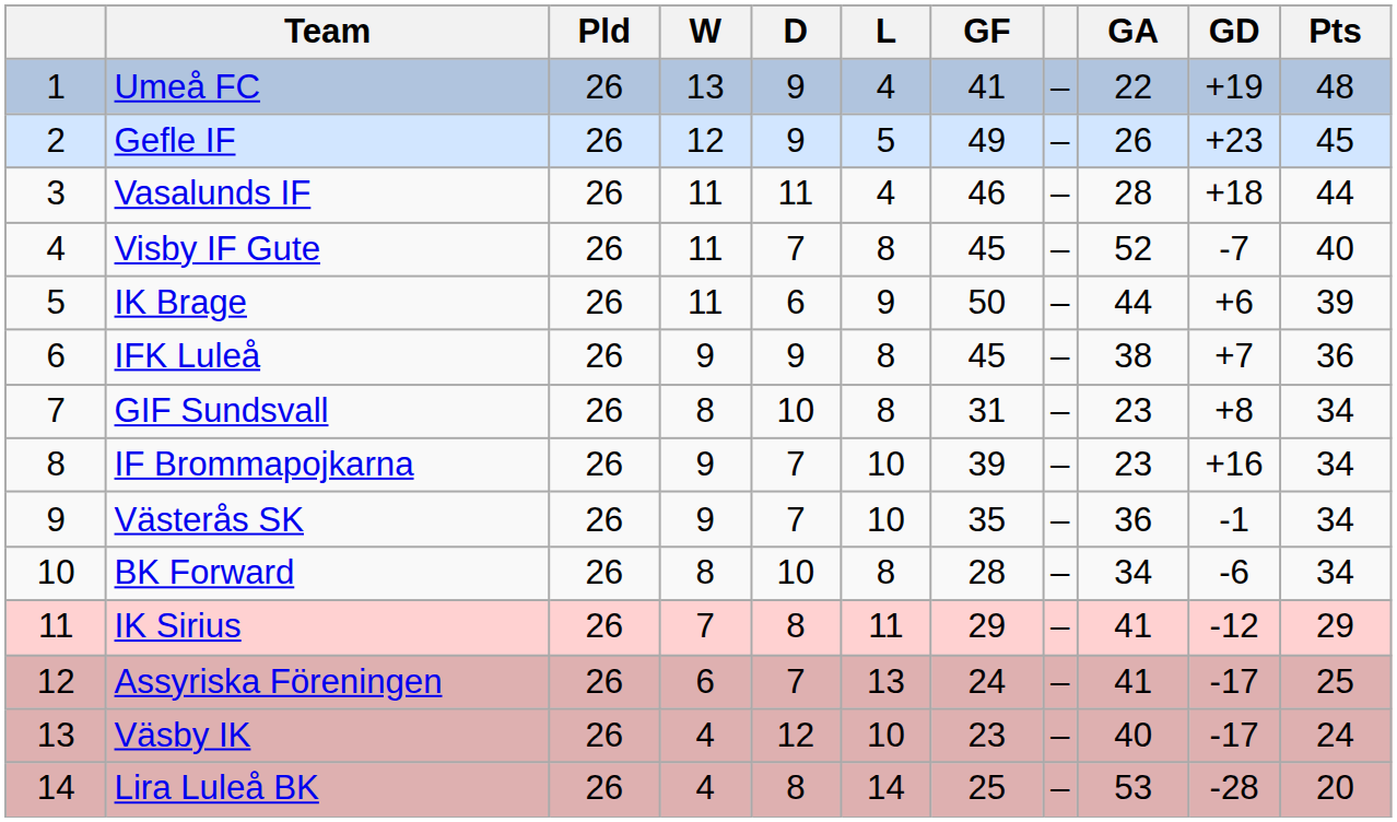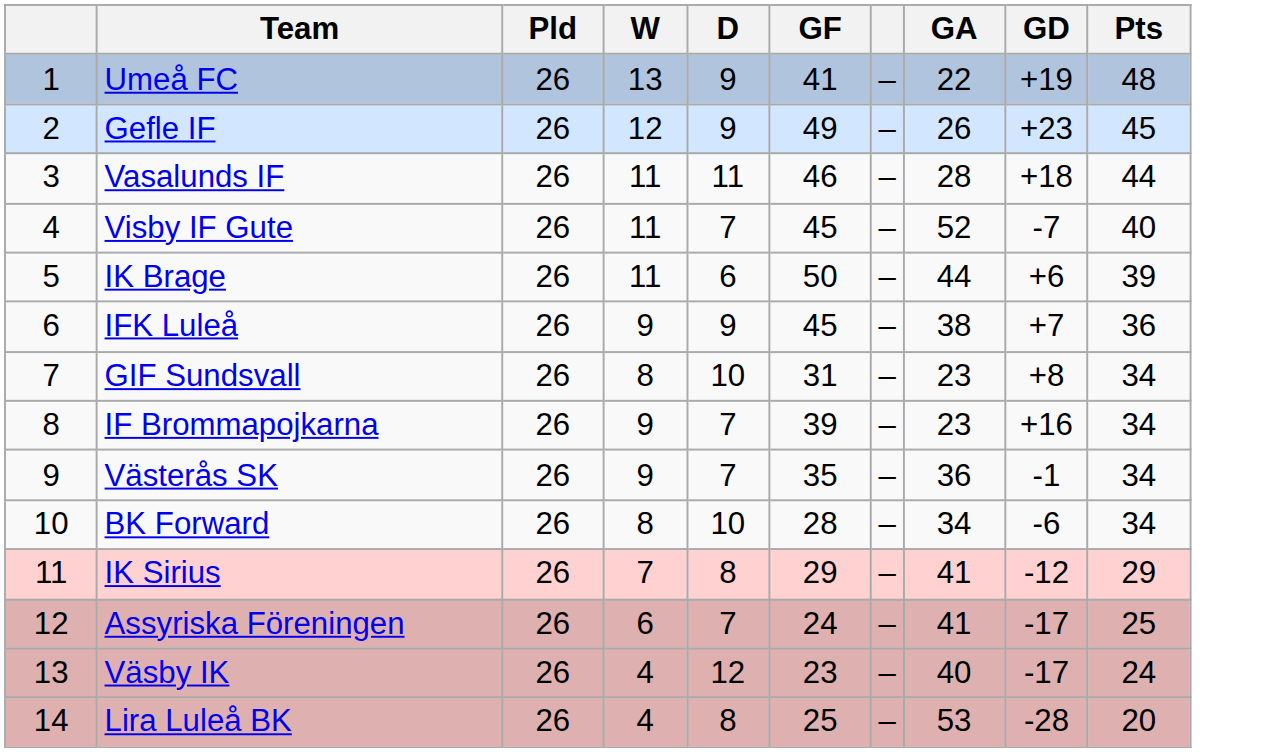 <table class="wikitable" style="text-align: center">
 <tr>
 <th style="width: 40px;"></th>
 <th style="width: 200px;">Team</th>
 <th style="width: 45px;">Pld</th>
 <th style="width: 35px;">W</th>
 <th style="width: 35px;">D</th>
-<th style="width: 35px;">L</th>
 <th style="width: 45px;">GF</th>
 <th></th>
 <th style="width: 45px;">GA</th>
 <th style="width: 35px;">GD</th>
 <th style="width: 45px;">Pts</th>
 </tr>
 <tr style="background: #b0c4de">
 <td>1</td>
 <td style="text-align: left;"><a href='#'>Umeå FC</a></td>
 <td>26</td>
 <td>13</td>
 <td>9</td>
-<td>4</td>
 <td>41</td>
 <td>–</td>
 <td>22</td>
 <td>+19</td>
 <td>48</td>
 </tr>
 <tr style="background: #d2e6ff">
 <td>2</td>
 <td style="text-align: left;"><a href='#'>Gefle IF</a></td>
 <td>26</td>
 <td>12</td>
 <td>9</td>
-<td>5</td>
 <td>49</td>
 <td>–</td>
 <td>26</td>
 <td>+23</td>
 <td>45</td>
 </tr>
 <tr>
 <td>3</td>
 <td style="text-align: left;"><a href='#'>Vasalunds IF</a></td>
 <td>26</td>
 <td>11</td>
 <td>11</td>
-<td>4</td>
 <td>46</td>
 <td>–</td>
 <td>28</td>
 <td>+18</td>
 <td>44</td>
 </tr>
 <tr>
 <td>4</td>
 <td style="text-align: left;"><a href='#'>Visby IF Gute</a></td>
 <td>26</td>
 <td>11</td>
 <td>7</td>
-<td>8</td>
 <td>45</td>
 <td>–</td>
 <td>52</td>
 <td>-7</td>
 <td>40</td>
 </tr>
 <tr>
 <td>5</td>
 <td style="text-align: left;"><a href='#'>IK Brage</a></td>
 <td>26</td>
 <td>11</td>
 <td>6</td>
-<td>9</td>
 <td>50</td>
 <td>–</td>
 <td>44</td>
 <td>+6</td>
 <td>39</td>
 </tr>
 <tr>
 <td>6</td>
 <td style="text-align: left;"><a href='#'>IFK Luleå</a></td>
 <td>26</td>
 <td>9</td>
 <td>9</td>
-<td>8</td>
 <td>45</td>
 <td>–</td>
 <td>38</td>
 <td>+7</td>
 <td>36</td>
 </tr>
 <tr>
 <td>7</td>
 <td style="text-align: left;"><a href='#'>GIF Sundsvall</a></td>
 <td>26</td>
 <td>8</td>
 <td>10</td>
-<td>8</td>
 <td>31</td>
 <td>–</td>
 <td>23</td>
 <td>+8</td>
 <td>34</td>
 </tr>
 <tr>
 <td>8</td>
 <td style="text-align: left;"><a href='#'>IF Brommapojkarna</a></td>
 <td>26</td>
 <td>9</td>
 <td>7</td>
-<td>10</td>
 <td>39</td>
 <td>–</td>
 <td>23</td>
 <td>+16</td>
 <td>34</td>
 </tr>
 <tr>
 <td>9</td>
 <td style="text-align: left;"><a href='#'>Västerås SK</a></td>
 <td>26</td>
 <td>9</td>
 <td>7</td>
-<td>10</td>
 <td>35</td>
 <td>–</td>
 <td>36</td>
 <td>-1</td>
 <td>34</td>
 </tr>
 <tr>
 <td>10</td>
 <td style="text-align: left;"><a href='#'>BK Forward</a></td>
 <td>26</td>
 <td>8</td>
 <td>10</td>
-<td>8</td>
 <td>28</td>
 <td>–</td>
 <td>34</td>
 <td>-6</td>
 <td>34</td>
 </tr>
 <tr style="background: #ffd1d1">
 <td>11</td>
 <td style="text-align: left;"><a href='#'>IK Sirius</a></td>
 <td>26</td>
 <td>7</td>
 <td>8</td>
-<td>11</td>
 <td>29</td>
 <td>–</td>
 <td>41</td>
 <td>-12</td>
 <td>29</td>
 </tr>
 <tr style="background: #deb0b0">
 <td>12</td>
 <td style="text-align: left;"><a href='#'>Assyriska Föreningen</a></td>
 <td>26</td>
 <td>6</td>
 <td>7</td>
-<td>13</td>
 <td>24</td>
 <td>–</td>
 <td>41</td>
 <td>-17</td>
 <td>25</td>
 </tr>
 <tr style="background: #deb0b0">
 <td>13</td>
 <td style="text-align: left;"><a href='#'>Väsby IK</a></td>
 <td>26</td>
 <td>4</td>
 <td>12</td>
-<td>10</td>
 <td>23</td>
 <td>–</td>
 <td>40</td>
 <td>-17</td>
 <td>24</td>
 </tr>
 <tr style="background: #deb0b0">
 <td>14</td>
 <td style="text-align: left;"><a href='#'>Lira Luleå BK</a></td>
 <td>26</td>
 <td>4</td>
 <td>8</td>
-<td>14</td>
 <td>25</td>
 <td>–</td>
 <td>53</td>
 <td>-28</td>
 <td>20</td>
 </tr>
 </table>
